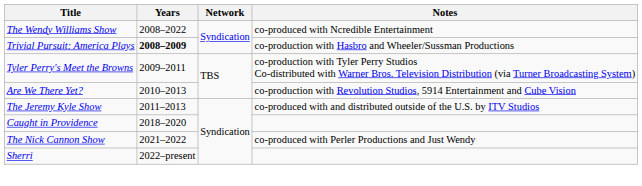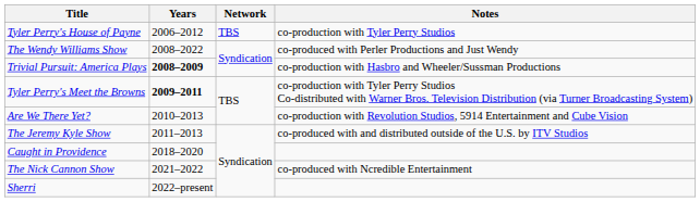 <table class="wikitable sortable">
 <tr>
 <th>Title</th>
 <th>Years</th>
 <th>Network</th>
 <th>Notes</th>
 </tr>
 <tr>
+<td><em><a href='#'>Tyler Perry's House of Payne</a></em></td>
+<td>2006–2012</td>
+<td><a href='#'>TBS</a></td>
+<td>co-production with <a href='#'>Tyler Perry Studios</a></td>
+</tr>
+<tr>
 <td><em><a href='#'>The Wendy Williams Show</a></em></td>
 <td>2008–2022</td>
 <td rowspan="2"><a href='#'>Syndication</a></td>
-<td>co-produced with Ncredible Entertainment</td>
+<td>co-produced with Perler Productions and Just Wendy</td>
 </tr>
 <tr>
 <td><em><a href='#'>Trivial Pursuit: America Plays</a></em></td>
 <td><strong>2008–2009</strong></td>
 <td>co-production with <a href='#'>Hasbro</a> and Wheeler/Sussman Productions</td>
 </tr>
 <tr>
 <td><em><a href='#'>Tyler Perry's Meet the Browns</a></em></td>
-<td>2009–2011</td>
+<td><strong>2009–2011</strong></td>
 <td rowspan="2">TBS</td>
 <td>co-production with Tyler Perry Studios<br>Co-distributed with <a href='#'>Warner Bros. Television Distribution</a> (via <a href='#'>Turner Broadcasting System</a>)</td>
 </tr>
 <tr>
 <td><em><a href='#'>Are We There Yet?</a></em></td>
 <td>2010–2013</td>
 <td>co-production with <a href='#'>Revolution Studios</a>, 5914 Entertainment and <a href='#'>Cube Vision</a></td>
 </tr>
 <tr>
 <td><em><a href='#'>The Jeremy Kyle Show</a></em></td>
 <td>2011–2013</td>
 <td rowspan="4">Syndication</td>
 <td>co-produced with and distributed outside of the U.S. by <a href='#'>ITV Studios</a></td>
 </tr>
 <tr>
 <td><em><a href='#'>Caught in Providence</a></em></td>
 <td>2018–2020</td>
 <td></td>
 </tr>
 <tr>
 <td><em><a href='#'>The Nick Cannon Show</a></em></td>
 <td>2021–2022</td>
-<td>co-produced with Perler Productions and Just Wendy</td>
+<td>co-produced with Ncredible Entertainment</td>
 </tr>
 <tr>
 <td><em><a href='#'>Sherri</a></em></td>
 <td>2022–present</td>
 <td></td>
 </tr>
 </table>
